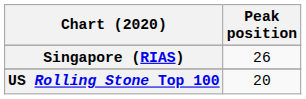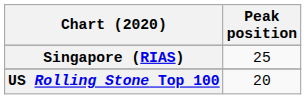 <table class="wikitable sortable plainrowheaders" style="text-align:center">
 <tr>
 <th scope="col">Chart (2020)</th>
 <th scope="col">Peak<br>position</th>
 </tr>
 <tr>
 </tr>
 <tr>
 </tr>
 <tr>
 </tr>
 <tr>
 <th scope="row">Singapore (<a href='#'>RIAS</a>)</th>
-<td>26</td>
+<td>25</td>
 </tr>
 <tr>
 </tr>
 <tr>
 </tr>
 <tr>
 </tr>
 <tr>
 <th scope="row">US <a href='#'><em>Rolling Stone</em> Top 100</a></th>
 <td>20</td>
 </tr>
 </table>
